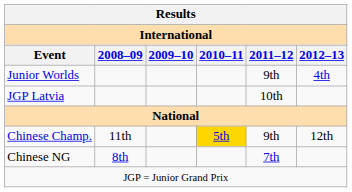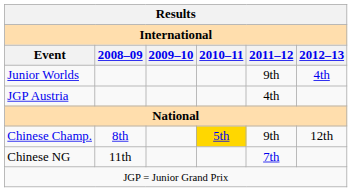 <table class="wikitable" style="text-align:center">
 <tr>
 <th colspan=6 align=center><strong>Results</strong></th>
 </tr>
 <tr>
 <th style="background-color: #ffdead; " colspan=6 align=center><strong>International</strong></th>
 </tr>
 <tr>
 <th>Event</th>
 <th><a href='#'>2008–09</a></th>
 <th><a href='#'>2009–10</a></th>
 <th><a href='#'>2010–11</a></th>
 <th><a href='#'>2011–12</a></th>
 <th><a href='#'>2012–13</a></th>
 </tr>
 <tr>
 <td align=left><a href='#'>Junior Worlds</a></td>
 <td></td>
 <td></td>
 <td></td>
 <td>9th</td>
 <td><a href='#'>4th</a></td>
 </tr>
 <tr>
-<td align=left><a href='#'>JGP Latvia</a></td>
+<td align=left><a href='#'>JGP Austria</a></td>
 <td></td>
 <td></td>
 <td></td>
-<td>10th</td>
+<td>4th</td>
 <td></td>
 </tr>
 <tr>
 <th style="background-color: #ffdead; " colspan=6 align=center><strong>National</strong></th>
 </tr>
 <tr>
 <td align=left><a href='#'>Chinese Champ.</a></td>
-<td>11th</td>
+<td><a href='#'>8th</a></td>
 <td></td>
 <td style="background: gold;"><a href='#'>5th</a></td>
 <td>9th</td>
 <td>12th</td>
 </tr>
 <tr>
 <td align=left>Chinese NG</td>
-<td><a href='#'>8th</a></td>
+<td>11th</td>
 <td></td>
 <td></td>
 <td><a href='#'>7th</a></td>
 <td></td>
 </tr>
 <tr>
 <td colspan=6 align=center><small> JGP = Junior Grand Prix </small></td>
 </tr>
 </table>
